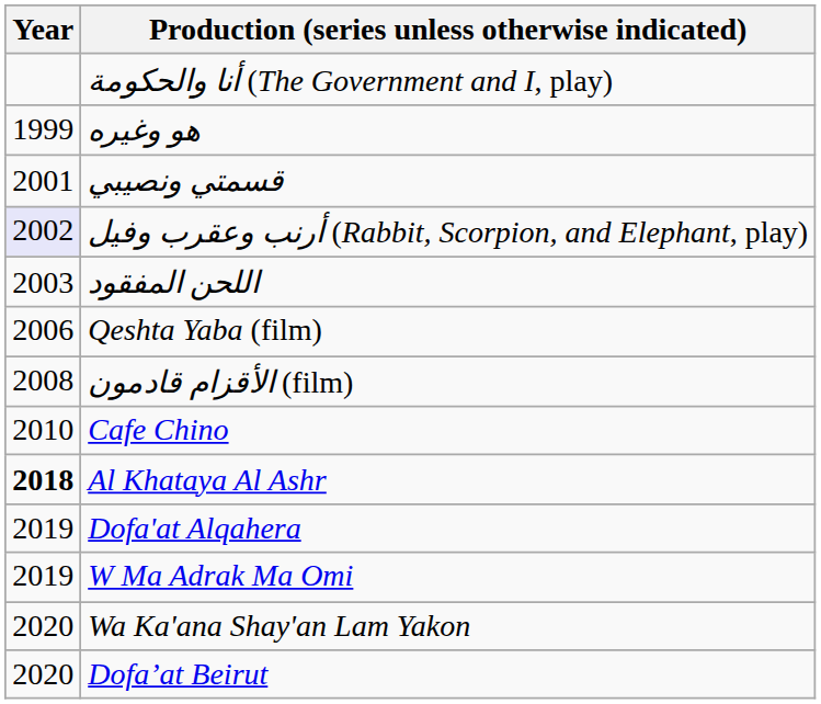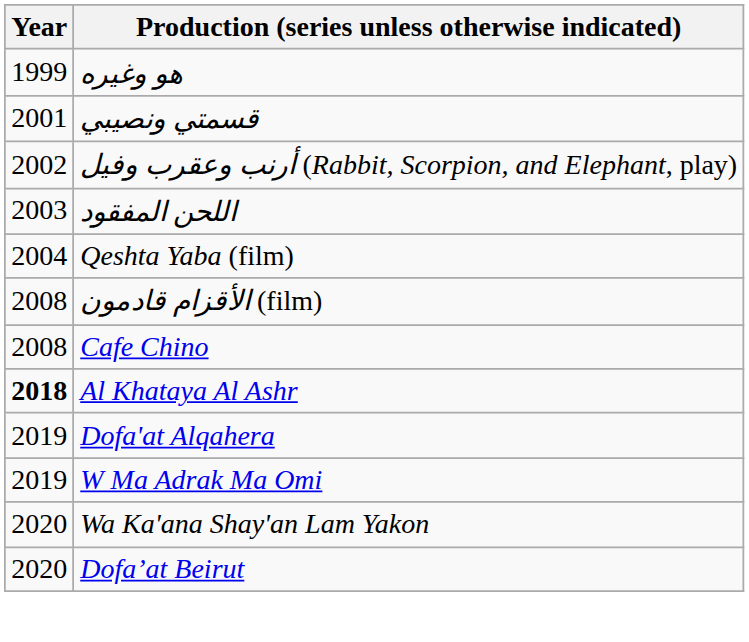 <table class="wikitable">
 <tr>
 <th>Year</th>
 <th>Production (series unless otherwise indicated)</th>
-</tr>
-<tr>
-<td></td>
-<td><em>أنا والحكومة</em> (<em>The Government and I</em>, play)</td>
 </tr>
 <tr>
 <td>1999</td>
 <td><em>هو وغيره</em></td>
 </tr>
 <tr>
 <td>2001</td>
 <td><em>قسمتي ونصيبي</em></td>
 </tr>
 <tr>
-<td style="background: lavender;">2002</td>
+<td>2002</td>
 <td><em>أرنب وعقرب وفيل</em> (<em>Rabbit, Scorpion, and Elephant</em>, play)</td>
 </tr>
 <tr>
 <td>2003</td>
 <td><em>اللحن المفقود</em></td>
 </tr>
 <tr>
-<td>2006</td>
+<td>2004</td>
 <td><em>Qeshta Yaba</em> (film)</td>
 </tr>
 <tr>
 <td>2008</td>
 <td><em>الأقزام قادمون</em> (film)</td>
 </tr>
 <tr>
-<td>2010</td>
+<td>2008</td>
 <td><em><a href='#'>Cafe Chino</a></em></td>
 </tr>
 <tr>
 <td><strong>2018</strong></td>
 <td><em><a href='#'>Al Khataya Al Ashr</a></em></td>
 </tr>
 <tr>
 <td>2019</td>
 <td><em><a href='#'>Dofa'at Alqahera</a></em></td>
 </tr>
 <tr>
 <td>2019</td>
 <td><em><a href='#'>W Ma Adrak Ma Omi</a></em></td>
 </tr>
 <tr>
 <td>2020</td>
 <td><em>Wa Ka'ana Shay'an Lam Yakon</em></td>
 </tr>
 <tr>
 <td>2020</td>
 <td><em><a href='#'>Dofa’at Beirut</a></em></td>
 </tr>
 </table>
